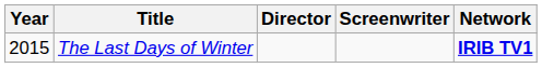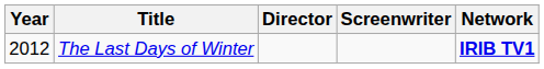 <table class="wikitable sortable">
 <tr>
 <th>Year</th>
 <th>Title</th>
 <th>Director</th>
 <th>Screenwriter</th>
 <th>Network</th>
 </tr>
 <tr>
-<td>2015</td>
+<td>2012</td>
 <td><em><a href='#'>The Last Days of Winter</a></em></td>
 <td></td>
 <td></td>
 <td><strong><a href='#'>IRIB TV1</a></strong></td>
 </tr>
 </table>
